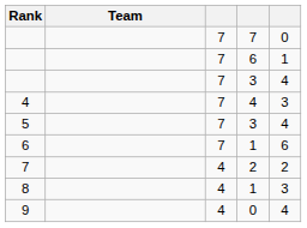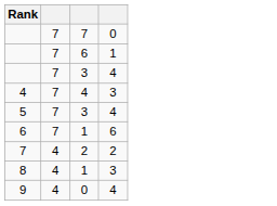 <table class="wikitable" style="text-align: center;">
 <tr>
 <th width=40>Rank</th>
-<th width=180>Team</th>
 <th width=30></th>
 <th width=30></th>
 <th width=30></th>
 </tr>
 <tr>
 <td></td>
-<td align="left"></td>
 <td>7</td>
 <td>7</td>
 <td>0</td>
 </tr>
 <tr>
 <td></td>
-<td align="left"></td>
 <td>7</td>
 <td>6</td>
 <td>1</td>
 </tr>
 <tr>
 <td></td>
-<td align="left"></td>
 <td>7</td>
 <td>3</td>
 <td>4</td>
 </tr>
 <tr>
 <td>4</td>
-<td align="left"></td>
 <td>7</td>
 <td>4</td>
 <td>3</td>
 </tr>
 <tr>
 <td>5</td>
-<td align="left"></td>
 <td>7</td>
 <td>3</td>
 <td>4</td>
 </tr>
 <tr>
 <td>6</td>
-<td align="left"></td>
 <td>7</td>
 <td>1</td>
 <td>6</td>
 </tr>
 <tr>
 <td>7</td>
-<td align="left"></td>
 <td>4</td>
 <td>2</td>
 <td>2</td>
 </tr>
 <tr>
 <td>8</td>
-<td align="left"></td>
 <td>4</td>
 <td>1</td>
 <td>3</td>
 </tr>
 <tr>
 <td>9</td>
-<td align="left"></td>
 <td>4</td>
 <td>0</td>
 <td>4</td>
 </tr>
 </table>
